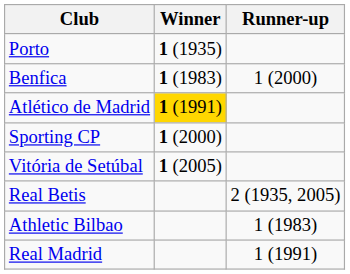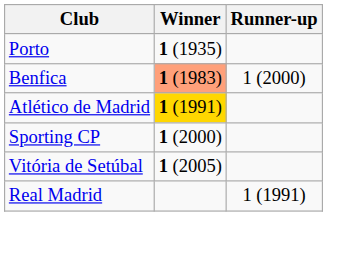 <table class = wikitable>
 <tr>
 <th>Club</th>
 <th>Winner</th>
 <th>Runner-up</th>
 </tr>
 <tr |->
 <td> <a href='#'>Porto</a></td>
 <td align="center"><strong>1</strong> (1935)</td>
 <td></td>
 </tr>
 <tr>
 <td> <a href='#'>Benfica</a></td>
-<td align="center"><strong>1</strong> (1983)</td>
+<td align="center" style="background: lightsalmon;"><strong>1</strong> (1983)</td>
 <td align="center">1 (2000)</td>
 </tr>
 <tr>
 <td> <a href='#'>Atlético de Madrid</a></td>
 <td align="center" style="background: gold;"><strong>1</strong> (1991)</td>
 <td></td>
 </tr>
 <tr>
 <td> <a href='#'>Sporting CP</a></td>
 <td align="center"><strong>1</strong> (2000)</td>
 <td></td>
 </tr>
 <tr>
 <td> <a href='#'>Vitória de Setúbal</a></td>
 <td align="center"><strong>1</strong> (2005)</td>
 <td></td>
 </tr>
 <tr>
-<td> <a href='#'>Real Betis</a></td>
-<td></td>
-<td align="center">2 (1935, 2005)</td>
-</tr>
-<tr>
-<td> <a href='#'>Athletic Bilbao</a></td>
-<td></td>
-<td align="center">1 (1983)</td>
-</tr>
-<tr>
 <td> <a href='#'>Real Madrid</a></td>
 <td></td>
 <td align="center">1 (1991)</td>
 </tr>
 </table>
